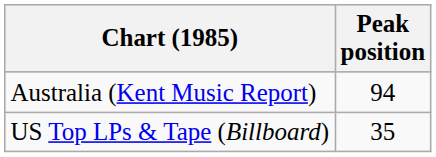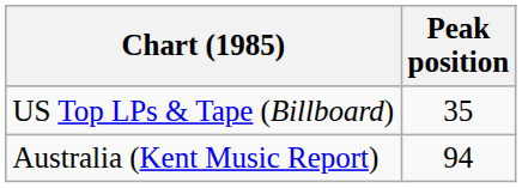 <table class="wikitable">
 <tr>
 <th>Chart (1985)</th>
 <th>Peak<br>position</th>
 </tr>
 <tr>
+<td>US <a href='#'>Top LPs & Tape</a> (<em>Billboard</em>)</td>
+<td style="text-align:center;">35</td>
+</tr>
+<tr>
 <td>Australia (<a href='#'>Kent Music Report</a>)</td>
 <td style="text-align:center;">94</td>
 </tr>
-<tr>
-<td>US <a href='#'>Top LPs & Tape</a> (<em>Billboard</em>)</td>
-<td style="text-align:center;">35</td>
-</tr>
 </table>
